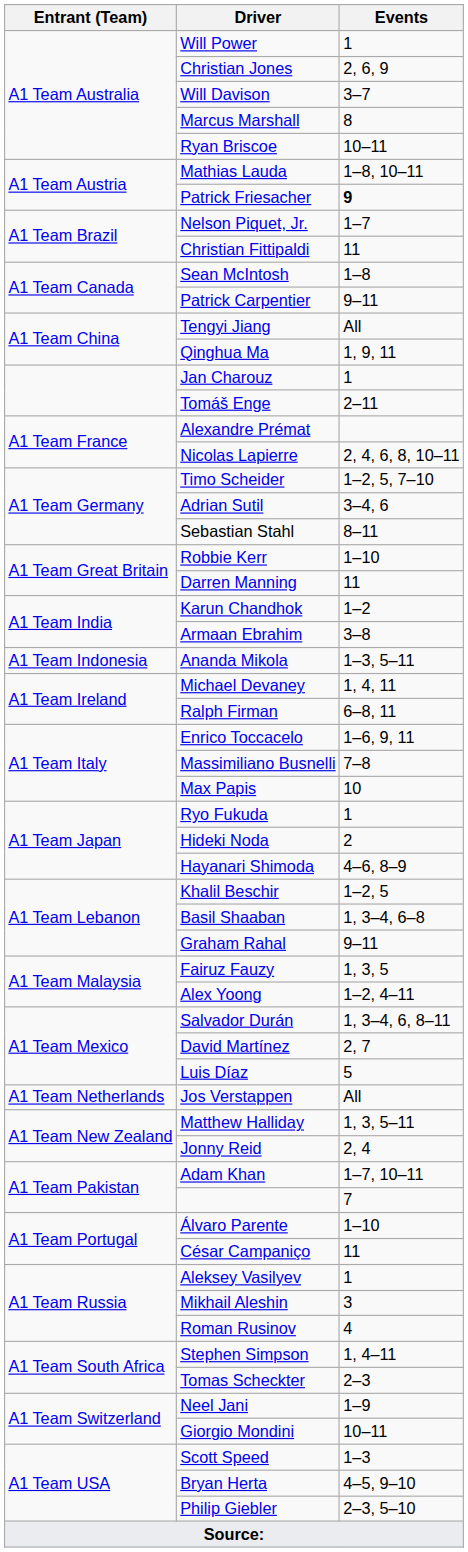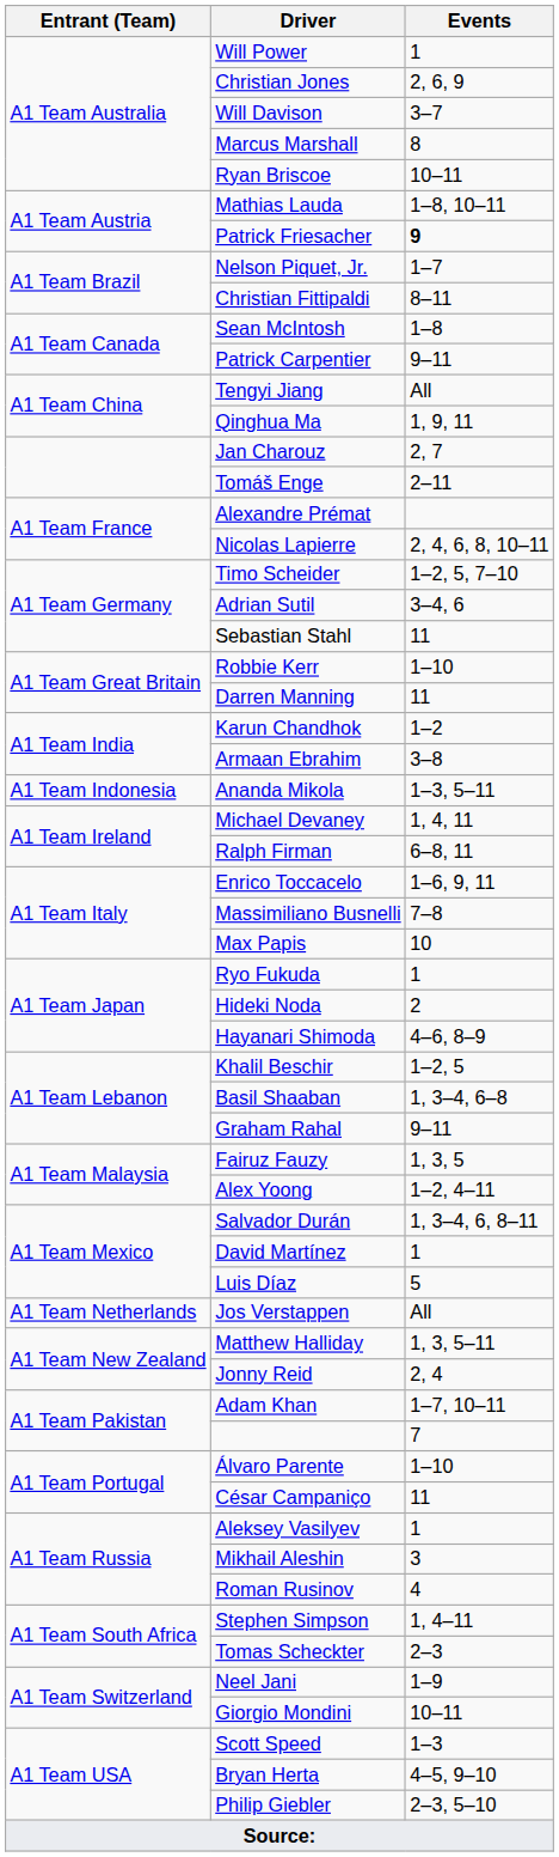 <table class="wikitable" style="font-size: 90%;">
 <tr>
 <th>Entrant (Team)</th>
 <th>Driver</th>
 <th>Events</th>
 </tr>
 <tr>
 <td rowspan=5> <a href='#'>A1 Team Australia</a><br></td>
 <td><a href='#'>Will Power</a></td>
 <td>1</td>
 </tr>
 <tr>
 <td><a href='#'>Christian Jones</a></td>
 <td>2, 6, 9</td>
 </tr>
 <tr>
 <td><a href='#'>Will Davison</a></td>
 <td>3–7</td>
 </tr>
 <tr>
 <td><a href='#'>Marcus Marshall</a></td>
 <td>8</td>
 </tr>
 <tr>
 <td><a href='#'>Ryan Briscoe</a></td>
 <td>10–11</td>
 </tr>
 <tr>
 <td rowspan=2> <a href='#'>A1 Team Austria</a><br></td>
 <td><a href='#'>Mathias Lauda</a></td>
 <td>1–8, 10–11</td>
 </tr>
 <tr>
 <td><a href='#'>Patrick Friesacher</a></td>
 <td><strong>9</strong></td>
 </tr>
 <tr>
 <td rowspan=2> <a href='#'>A1 Team Brazil</a><br></td>
 <td><a href='#'>Nelson Piquet, Jr.</a></td>
 <td>1–7</td>
 </tr>
 <tr>
 <td><a href='#'>Christian Fittipaldi</a></td>
-<td>11</td>
+<td>8–11</td>
 </tr>
 <tr>
 <td rowspan=2> <a href='#'>A1 Team Canada</a><br></td>
 <td><a href='#'>Sean McIntosh</a></td>
 <td>1–8</td>
 </tr>
 <tr>
 <td><a href='#'>Patrick Carpentier</a></td>
 <td>9–11</td>
 </tr>
 <tr>
 <td rowspan=2> <a href='#'>A1 Team China</a><br></td>
 <td><a href='#'>Tengyi Jiang</a></td>
 <td>All</td>
 </tr>
 <tr>
 <td><a href='#'>Qinghua Ma</a></td>
 <td>1, 9, 11</td>
 </tr>
 <tr>
 <td rowspan=2><br></td>
 <td><a href='#'>Jan Charouz</a></td>
-<td>1</td>
+<td>2, 7</td>
 </tr>
 <tr>
 <td><a href='#'>Tomáš Enge</a></td>
 <td>2–11</td>
 </tr>
 <tr>
 <td rowspan=2> <a href='#'>A1 Team France</a><br></td>
 <td><a href='#'>Alexandre Prémat</a></td>
 <td></td>
 </tr>
 <tr>
 <td><a href='#'>Nicolas Lapierre</a></td>
 <td>2, 4, 6, 8, 10–11</td>
 </tr>
 <tr>
 <td rowspan=3> <a href='#'>A1 Team Germany</a><br></td>
 <td><a href='#'>Timo Scheider</a></td>
 <td>1–2, 5, 7–10</td>
 </tr>
 <tr>
 <td><a href='#'>Adrian Sutil</a></td>
 <td>3–4, 6</td>
 </tr>
 <tr>
 <td>Sebastian Stahl</td>
-<td>8–11</td>
+<td>11</td>
 </tr>
 <tr>
 <td rowspan=2> <a href='#'>A1 Team Great Britain</a><br></td>
 <td><a href='#'>Robbie Kerr</a></td>
 <td>1–10</td>
 </tr>
 <tr>
 <td><a href='#'>Darren Manning</a></td>
 <td>11</td>
 </tr>
 <tr>
 <td rowspan=2> <a href='#'>A1 Team India</a><br></td>
 <td><a href='#'>Karun Chandhok</a></td>
 <td>1–2</td>
 </tr>
 <tr>
 <td><a href='#'>Armaan Ebrahim</a></td>
 <td>3–8</td>
 </tr>
 <tr>
 <td> <a href='#'>A1 Team Indonesia</a></td>
 <td><a href='#'>Ananda Mikola</a></td>
 <td>1–3, 5–11</td>
 </tr>
 <tr>
 <td rowspan=2> <a href='#'>A1 Team Ireland</a><br></td>
 <td><a href='#'>Michael Devaney</a></td>
 <td>1, 4, 11</td>
 </tr>
 <tr>
 <td><a href='#'>Ralph Firman</a></td>
 <td>6–8, 11</td>
 </tr>
 <tr>
 <td rowspan=3> <a href='#'>A1 Team Italy</a><br></td>
 <td><a href='#'>Enrico Toccacelo</a></td>
 <td>1–6, 9, 11</td>
 </tr>
 <tr>
 <td><a href='#'>Massimiliano Busnelli</a></td>
 <td>7–8</td>
 </tr>
 <tr>
 <td><a href='#'>Max Papis</a></td>
 <td>10</td>
 </tr>
 <tr>
 <td rowspan=3> <a href='#'>A1 Team Japan</a><br></td>
 <td><a href='#'>Ryo Fukuda</a></td>
 <td>1</td>
 </tr>
 <tr>
 <td><a href='#'>Hideki Noda</a></td>
 <td>2</td>
 </tr>
 <tr>
 <td><a href='#'>Hayanari Shimoda</a></td>
 <td>4–6, 8–9</td>
 </tr>
 <tr>
 <td rowspan=3> <a href='#'>A1 Team Lebanon</a><br></td>
 <td><a href='#'>Khalil Beschir</a></td>
 <td>1–2, 5</td>
 </tr>
 <tr>
 <td><a href='#'>Basil Shaaban</a></td>
 <td>1, 3–4, 6–8</td>
 </tr>
 <tr>
 <td> <a href='#'>Graham Rahal</a></td>
 <td>9–11</td>
 </tr>
 <tr>
 <td rowspan=2> <a href='#'>A1 Team Malaysia</a></td>
 <td><a href='#'>Fairuz Fauzy</a></td>
 <td>1, 3, 5</td>
 </tr>
 <tr>
 <td><a href='#'>Alex Yoong</a></td>
 <td>1–2, 4–11</td>
 </tr>
 <tr>
 <td rowspan=3> <a href='#'>A1 Team Mexico</a><br></td>
 <td><a href='#'>Salvador Durán</a></td>
 <td>1, 3–4, 6, 8–11</td>
 </tr>
 <tr>
 <td><a href='#'>David Martínez</a></td>
-<td>2, 7</td>
+<td>1</td>
 </tr>
 <tr>
 <td><a href='#'>Luis Díaz</a></td>
 <td>5</td>
 </tr>
 <tr>
 <td> <a href='#'>A1 Team Netherlands</a><br></td>
 <td><a href='#'>Jos Verstappen</a></td>
 <td>All</td>
 </tr>
 <tr>
 <td rowspan=2> <a href='#'>A1 Team New Zealand</a><br></td>
 <td><a href='#'>Matthew Halliday</a></td>
 <td>1, 3, 5–11</td>
 </tr>
 <tr>
 <td><a href='#'>Jonny Reid</a></td>
 <td>2, 4</td>
 </tr>
 <tr>
 <td rowspan=2> <a href='#'>A1 Team Pakistan</a><br></td>
 <td><a href='#'>Adam Khan</a></td>
 <td>1–7, 10–11</td>
 </tr>
 <tr>
 <td></td>
 <td>7</td>
 </tr>
 <tr>
 <td rowspan=2> <a href='#'>A1 Team Portugal</a><br></td>
 <td><a href='#'>Álvaro Parente</a></td>
 <td>1–10</td>
 </tr>
 <tr>
 <td><a href='#'>César Campaniço</a></td>
 <td>11</td>
 </tr>
 <tr>
 <td rowspan=3> <a href='#'>A1 Team Russia</a><br></td>
 <td><a href='#'>Aleksey Vasilyev</a></td>
 <td>1</td>
 </tr>
 <tr>
 <td><a href='#'>Mikhail Aleshin</a></td>
 <td>3</td>
 </tr>
 <tr>
 <td><a href='#'>Roman Rusinov</a></td>
 <td>4</td>
 </tr>
 <tr>
 <td rowspan=2> <a href='#'>A1 Team South Africa</a><br></td>
 <td><a href='#'>Stephen Simpson</a></td>
 <td>1, 4–11</td>
 </tr>
 <tr>
 <td><a href='#'>Tomas Scheckter</a></td>
 <td>2–3</td>
 </tr>
 <tr>
 <td rowspan=2> <a href='#'>A1 Team Switzerland</a><br></td>
 <td><a href='#'>Neel Jani</a></td>
 <td>1–9</td>
 </tr>
 <tr>
 <td><a href='#'>Giorgio Mondini</a></td>
 <td>10–11</td>
 </tr>
 <tr>
 <td rowspan=3> <a href='#'>A1 Team USA</a><br></td>
 <td><a href='#'>Scott Speed</a></td>
 <td>1–3</td>
 </tr>
 <tr>
 <td><a href='#'>Bryan Herta</a></td>
 <td>4–5, 9–10</td>
 </tr>
 <tr>
 <td><a href='#'>Philip Giebler</a></td>
 <td>2–3, 5–10</td>
 </tr>
 <tr class="sortbottom">
 <td colspan="3" style="background-color:#EAECF0;text-align:center"><strong>Source:</strong></td>
 </tr>
 </table>
